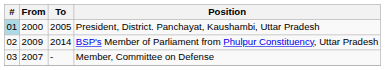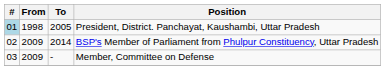 <table class="wikitable sortable">
 <tr>
 <th>#</th>
 <th>From</th>
 <th>To</th>
 <th>Position</th>
 </tr>
 <tr>
 <td style="background: lightblue;">01</td>
-<td>2000</td>
+<td>1998</td>
 <td>2005</td>
 <td>President, District. Panchayat, Kaushambi, Uttar Pradesh</td>
 </tr>
 <tr>
 <td>02</td>
 <td>2009</td>
 <td>2014</td>
 <td><a href='#'>BSP's</a> Member of Parliament from <a href='#'>Phulpur Constituency</a>, Uttar Pradesh</td>
 </tr>
 <tr>
 <td>03</td>
-<td>2007</td>
+<td>2009</td>
 <td>-</td>
 <td>Member, Committee on Defense</td>
 </tr>
 <tr>
 </tr>
 </table>
